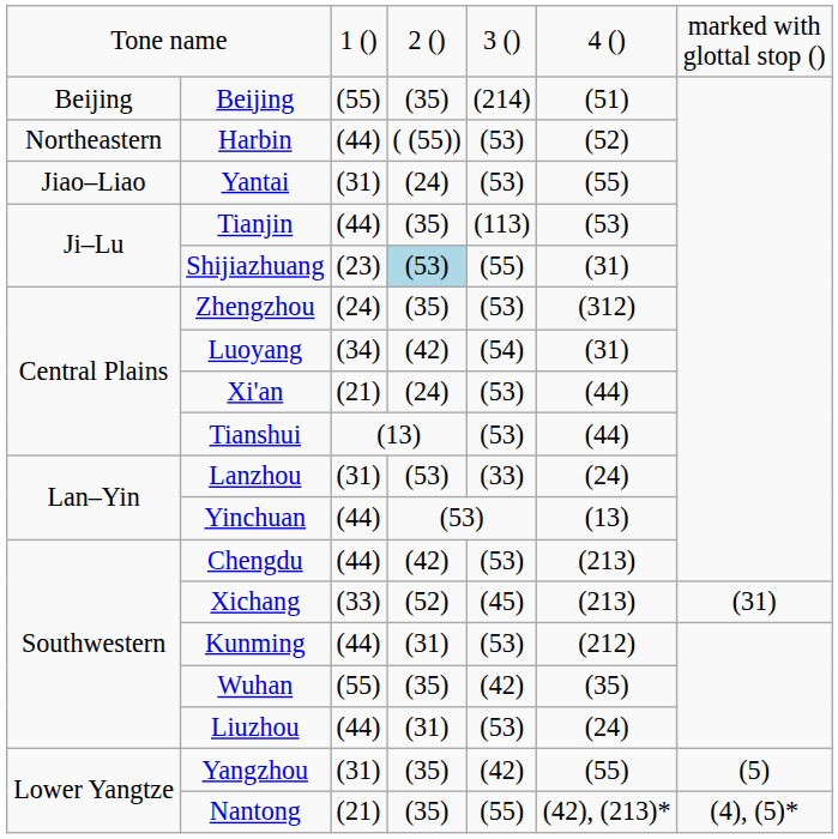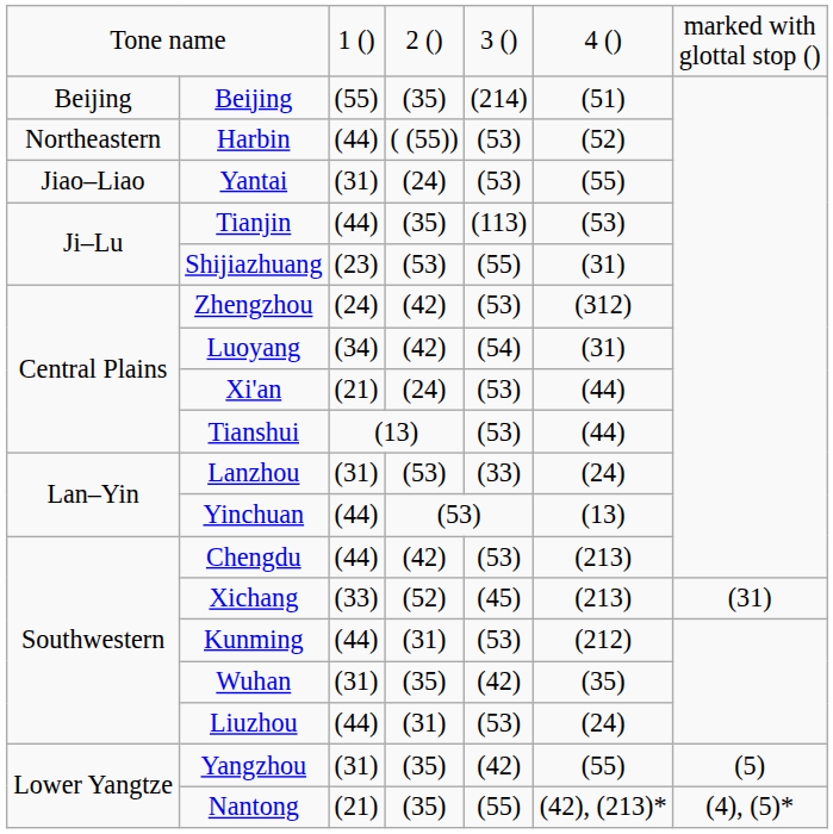 <table class="wikitable" style="text-align:center; margin:1em auto 1em auto">
 <tr>
 <td colspan="2">Tone name</td>
 <td>1 ()</td>
 <td>2 ()</td>
 <td>3 ()</td>
 <td>4 ()</td>
 <td>marked with<br>glottal stop ()</td>
 </tr>
 <tr>
 <td>Beijing</td>
 <td><a href='#'>Beijing</a></td>
 <td> (55)</td>
 <td> (35)</td>
 <td> (214)</td>
 <td> (51)</td>
 </tr>
 <tr>
 <td>Northeastern</td>
 <td><a href='#'>Harbin</a></td>
 <td> (44)</td>
 <td>( (55))</td>
 <td> (53)</td>
 <td> (52)</td>
 </tr>
 <tr>
 <td>Jiao–Liao</td>
 <td><a href='#'>Yantai</a></td>
 <td> (31)</td>
 <td> (24)</td>
 <td> (53)</td>
 <td> (55)</td>
 </tr>
 <tr>
 <td rowspan="2">Ji–Lu</td>
 <td><a href='#'>Tianjin</a></td>
 <td> (44)</td>
 <td> (35)</td>
 <td> (113)</td>
 <td> (53)</td>
 </tr>
 <tr>
 <td><a href='#'>Shijiazhuang</a></td>
 <td> (23)</td>
-<td style="background: lightblue;"> (53)</td>
+<td> (53)</td>
 <td> (55)</td>
 <td> (31)</td>
 </tr>
 <tr>
 <td rowspan="4">Central Plains</td>
 <td><a href='#'>Zhengzhou</a></td>
 <td> (24)</td>
-<td> (35)</td>
+<td> (42)</td>
 <td> (53)</td>
 <td> (312)</td>
 </tr>
 <tr>
 <td><a href='#'>Luoyang</a></td>
 <td> (34)</td>
 <td> (42)</td>
 <td> (54)</td>
 <td> (31)</td>
 </tr>
 <tr>
 <td><a href='#'>Xi'an</a></td>
 <td> (21)</td>
 <td> (24)</td>
 <td> (53)</td>
 <td> (44)</td>
 </tr>
 <tr>
 <td><a href='#'>Tianshui</a></td>
 <td colspan="2"> (13)</td>
 <td> (53)</td>
 <td> (44)</td>
 </tr>
 <tr>
 <td rowspan="2">Lan–Yin</td>
 <td><a href='#'>Lanzhou</a></td>
 <td> (31)</td>
 <td> (53)</td>
 <td> (33)</td>
 <td> (24)</td>
 </tr>
 <tr>
 <td><a href='#'>Yinchuan</a></td>
 <td> (44)</td>
 <td colspan="2"> (53)</td>
 <td> (13)</td>
 </tr>
 <tr>
 <td rowspan="5">Southwestern</td>
 <td><a href='#'>Chengdu</a></td>
 <td> (44)</td>
 <td> (42)</td>
 <td> (53)</td>
 <td> (213)</td>
 </tr>
 <tr>
 <td><a href='#'>Xichang</a></td>
 <td> (33)</td>
 <td> (52)</td>
 <td> (45)</td>
 <td> (213)</td>
 <td> (31)</td>
 </tr>
 <tr>
 <td><a href='#'>Kunming</a></td>
 <td> (44)</td>
 <td> (31)</td>
 <td> (53)</td>
 <td> (212)</td>
 </tr>
 <tr>
 <td><a href='#'>Wuhan</a></td>
-<td> (55)</td>
+<td> (31)</td>
 <td> (35)</td>
 <td> (42)</td>
 <td> (35)</td>
 </tr>
 <tr>
 <td><a href='#'>Liuzhou</a></td>
 <td> (44)</td>
 <td> (31)</td>
 <td> (53)</td>
 <td> (24)</td>
 </tr>
 <tr>
 <td rowspan="2">Lower Yangtze</td>
 <td><a href='#'>Yangzhou</a></td>
 <td> (31)</td>
 <td> (35)</td>
 <td> (42)</td>
 <td> (55)</td>
 <td> (5)</td>
 </tr>
 <tr>
 <td><a href='#'>Nantong</a></td>
 <td> (21)</td>
 <td> (35)</td>
 <td> (55)</td>
 <td> (42),  (213)*</td>
 <td> (4),  (5)*</td>
 </tr>
 </table>
